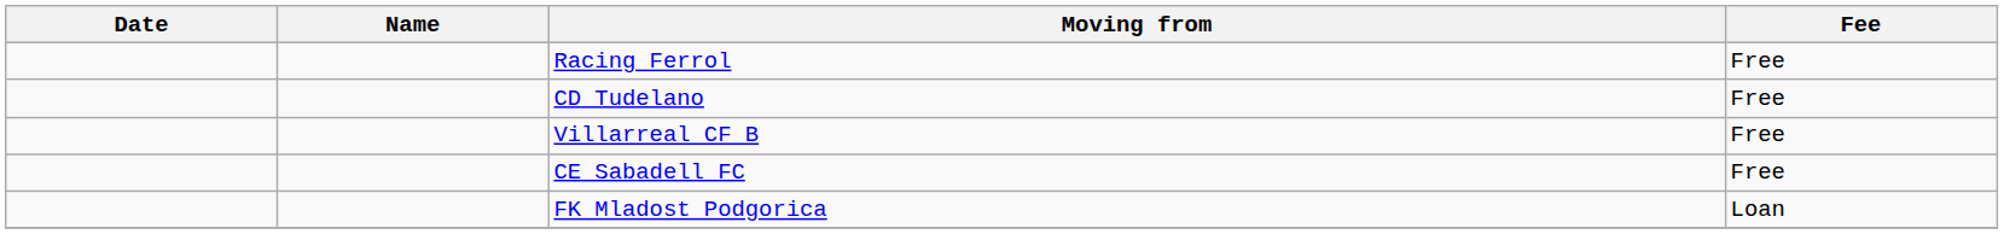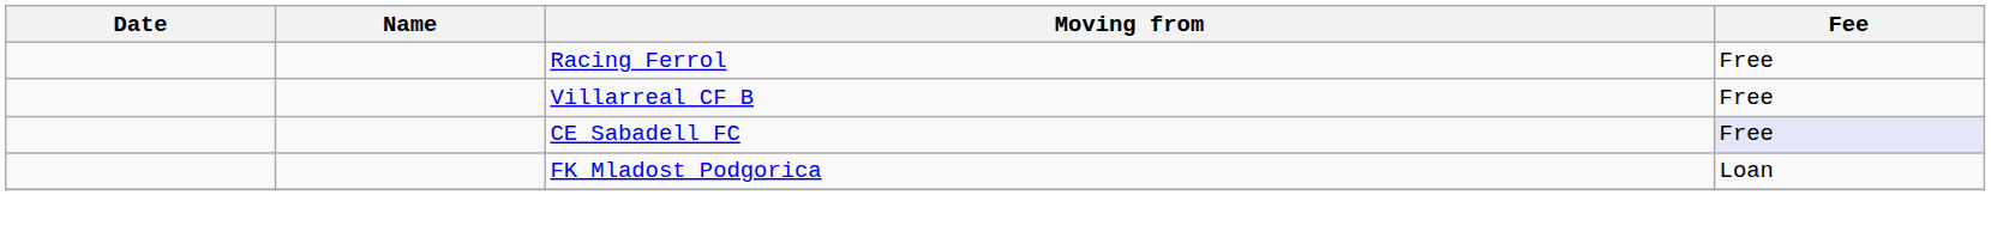 <table class="wikitable sortable" width=90%>
 <tr>
 <th>Date</th>
 <th>Name</th>
 <th>Moving from</th>
 <th>Fee</th>
 </tr>
 <tr>
 <td></td>
 <td> </td>
 <td> <a href='#'>Racing Ferrol</a></td>
 <td>Free</td>
 </tr>
 <tr>
 <td></td>
 <td> </td>
-<td> <a href='#'>CD Tudelano</a></td>
-<td>Free</td>
-</tr>
-<tr>
-<td></td>
-<td> </td>
 <td> <a href='#'>Villarreal CF B</a></td>
 <td>Free</td>
 </tr>
 <tr>
 <td></td>
 <td> </td>
 <td> <a href='#'>CE Sabadell FC</a></td>
-<td>Free</td>
+<td style="background: lavender;">Free</td>
 </tr>
 <tr>
 <td></td>
 <td> </td>
 <td> <a href='#'>FK Mladost Podgorica</a></td>
 <td>Loan</td>
 </tr>
 <tr>
 </tr>
 </table>
